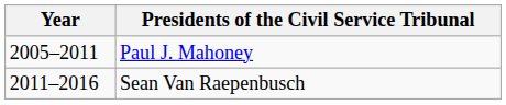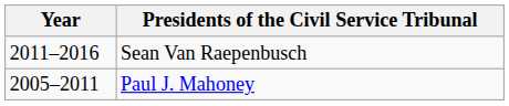 <table class="wikitable" style="width:400px;">
 <tr>
 <th>Year</th>
 <th>Presidents of the Civil Service Tribunal</th>
 </tr>
 <tr>
+<td>2011–2016</td>
+<td> Sean Van Raepenbusch</td>
+</tr>
+<tr>
 <td>2005–2011</td>
 <td> <a href='#'>Paul J. Mahoney</a></td>
 </tr>
-<tr>
-<td>2011–2016</td>
-<td> Sean Van Raepenbusch</td>
-</tr>
 </table>
